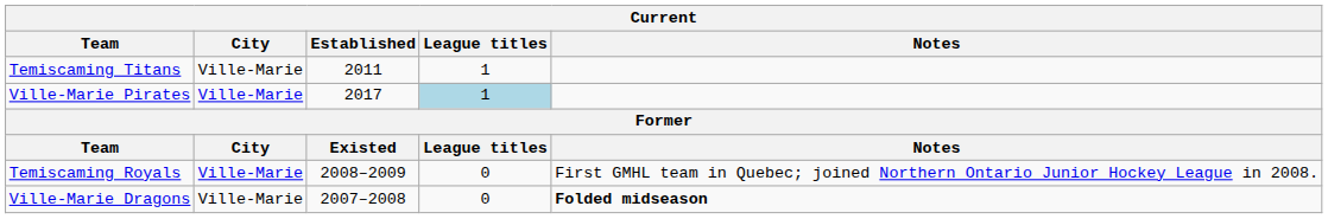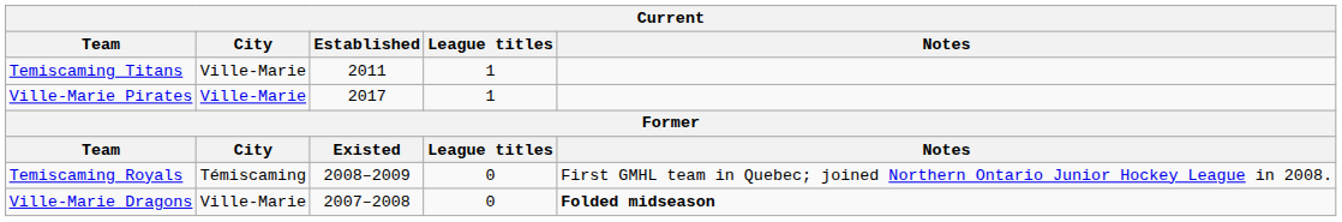 <table class="wikitable">
 <tr>
 <th colspan=5>Current</th>
 </tr>
 <tr>
 <th>Team</th>
 <th>City</th>
 <th>Established</th>
 <th>League titles</th>
 <th>Notes</th>
 </tr>
 <tr>
 <td><a href='#'>Temiscaming Titans</a></td>
 <td>Ville-Marie</td>
 <td align=center>2011</td>
 <td align=center>1</td>
 <td></td>
 </tr>
 <tr>
 <td><a href='#'>Ville-Marie Pirates</a></td>
 <td><a href='#'>Ville-Marie</a></td>
 <td align=center>2017</td>
-<td align=center style="background: lightblue;">1</td>
+<td align=center>1</td>
 <td></td>
 </tr>
 <tr>
 <th colspan=5>Former</th>
 </tr>
 <tr>
 <th>Team</th>
 <th>City</th>
 <th>Existed</th>
 <th>League titles</th>
 <th>Notes</th>
 </tr>
 <tr>
 <td><a href='#'>Temiscaming Royals</a></td>
-<td><a href='#'>Ville-Marie</a></td>
+<td>Témiscaming</td>
 <td align=center>2008–2009</td>
 <td align=center>0</td>
 <td>First GMHL team in Quebec; joined <a href='#'>Northern Ontario Junior Hockey League</a> in 2008.</td>
 </tr>
 <tr>
 <td><a href='#'>Ville-Marie Dragons</a></td>
 <td>Ville-Marie</td>
 <td align=center>2007–2008</td>
 <td align=center>0</td>
 <td><strong>Folded midseason</strong></td>
 </tr>
 </table>
